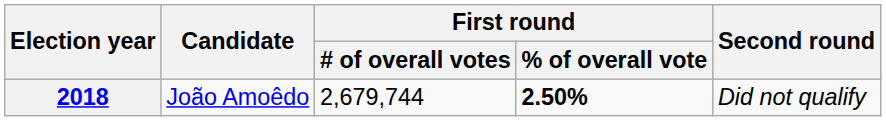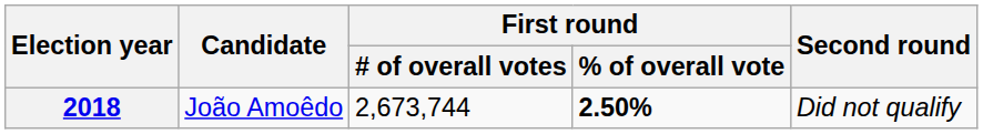 <table class=wikitable>
 <tr>
 <th rowspan=2>Election year</th>
 <th rowspan=2>Candidate</th>
 <th colspan=2>First round</th>
 <th rowspan=2>Second round</th>
 </tr>
 <tr>
 <th># of overall votes</th>
 <th>% of overall vote</th>
 </tr>
 <tr>
 <th><a href='#'>2018</a></th>
 <td><a href='#'>João Amoêdo</a></td>
-<td>2,679,744</td>
+<td>2,673,744</td>
 <td><strong>2.50%</strong></td>
 <td><em>Did not qualify</em></td>
 </tr>
 </table>
